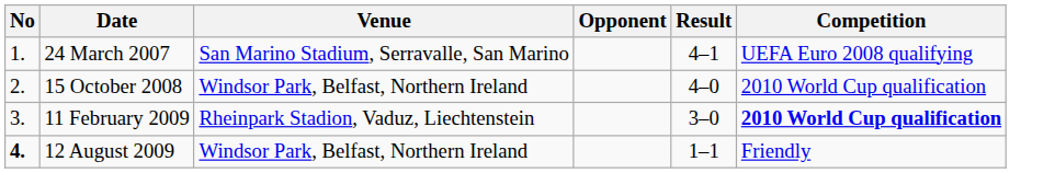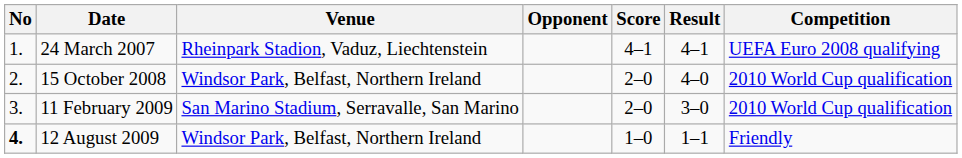 <table class="wikitable sortable">
 <tr>
 <th>No</th>
 <th>Date</th>
 <th>Venue</th>
 <th>Opponent</th>
+<th>Score</th>
 <th>Result</th>
 <th>Competition</th>
 </tr>
 <tr>
 <td>1.</td>
 <td>24 March 2007</td>
-<td><a href='#'>San Marino Stadium</a>, Serravalle, San Marino</td>
+<td><a href='#'>Rheinpark Stadion</a>, Vaduz, Liechtenstein</td>
 <td></td>
+<td align=center>4–1</td>
 <td align=center>4–1</td>
 <td><a href='#'>UEFA Euro 2008 qualifying</a></td>
 </tr>
 <tr>
 <td>2.</td>
 <td>15 October 2008</td>
 <td><a href='#'>Windsor Park</a>, Belfast, Northern Ireland</td>
 <td></td>
+<td align=center>2–0</td>
 <td align=center>4–0</td>
 <td><a href='#'>2010 World Cup qualification</a></td>
 </tr>
 <tr>
 <td>3.</td>
 <td>11 February 2009</td>
-<td><a href='#'>Rheinpark Stadion</a>, Vaduz, Liechtenstein</td>
+<td><a href='#'>San Marino Stadium</a>, Serravalle, San Marino</td>
 <td></td>
+<td align=center>2–0</td>
 <td align=center>3–0</td>
-<td><strong><a href='#'>2010 World Cup qualification</a></strong></td>
+<td><a href='#'>2010 World Cup qualification</a></td>
 </tr>
 <tr>
 <td><strong>4.</strong></td>
 <td>12 August 2009</td>
 <td><a href='#'>Windsor Park</a>, Belfast, Northern Ireland</td>
 <td></td>
+<td align=center>1–0</td>
 <td align=center>1–1</td>
 <td><a href='#'>Friendly</a></td>
 </tr>
 </table>
